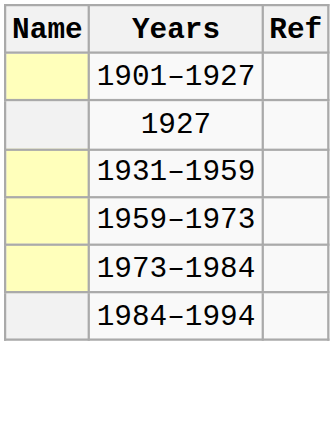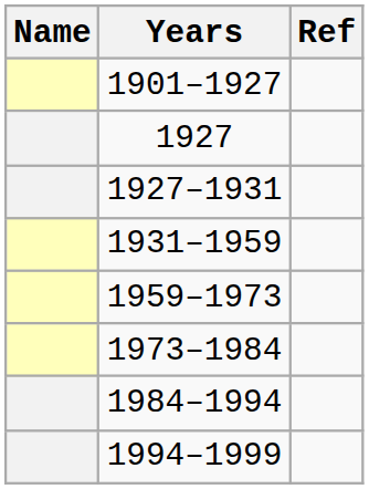 <table class="wikitable sortable plainrowheaders" style="text-align:center">
 <tr>
 <th scope="col">Name</th>
 <th scope="col">Years</th>
 <th scope="col" class=unsortable>Ref</th>
 </tr>
 <tr>
 <th scope="row" style="background:#ffb; text-align:center"></th>
 <td>1901–1927</td>
 <td></td>
 </tr>
 <tr>
 <th scope="row" style="text-align:center"></th>
 <td>1927</td>
+<td></td>
+</tr>
+<tr>
+<th scope="row" style="text-align:center"></th>
+<td>1927–1931</td>
 <td></td>
 </tr>
 <tr>
 <th scope="row" style="background:#ffb; text-align:center"></th>
 <td>1931–1959</td>
 <td></td>
 </tr>
 <tr>
 <th scope="row" style="background:#ffb; text-align:center"></th>
 <td>1959–1973</td>
 <td></td>
 </tr>
 <tr>
 <th scope="row" style="background:#ffb; text-align:center"></th>
 <td>1973–1984</td>
 <td></td>
 </tr>
 <tr>
 <th scope="row" style="text-align:center"></th>
 <td>1984–1994</td>
 <td></td>
 </tr>
+<tr>
+<th scope="row" style="text-align:center"></th>
+<td>1994–1999</td>
+<td></td>
+</tr>
 </table>
